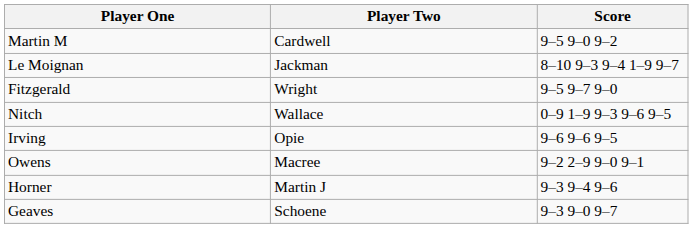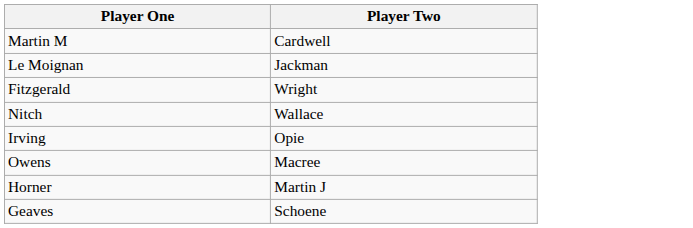 <table class="wikitable">
 <tr>
 <th width=270>Player One</th>
 <th width=270>Player Two</th>
-<th width=150>Score</th>
 </tr>
 <tr>
 <td> Martin M</td>
 <td> Cardwell</td>
-<td>9–5 9–0 9–2</td>
 </tr>
 <tr>
 <td> Le Moignan</td>
 <td> Jackman</td>
-<td>8–10 9–3 9–4 1–9 9–7</td>
 </tr>
 <tr>
 <td> Fitzgerald</td>
 <td> Wright</td>
-<td>9–5 9–7 9–0</td>
 </tr>
 <tr>
 <td> Nitch</td>
 <td> Wallace</td>
-<td>0–9 1–9 9–3 9–6 9–5</td>
 </tr>
 <tr>
 <td> Irving</td>
 <td> Opie</td>
-<td>9–6 9–6 9–5</td>
 </tr>
 <tr>
 <td> Owens</td>
 <td> Macree</td>
-<td>9–2 2–9 9–0 9–1</td>
 </tr>
 <tr>
 <td> Horner</td>
 <td> Martin J</td>
-<td>9–3 9–4 9–6</td>
 </tr>
 <tr>
 <td> Geaves</td>
 <td> Schoene</td>
-<td>9–3 9–0 9–7</td>
 </tr>
 </table>
